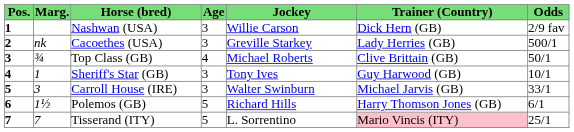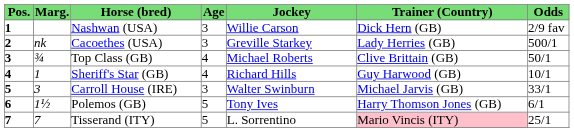 <table class = "sortable" | border="1" cellpadding="0" style="border-collapse: collapse;">
 <tr style="background:#7d7; text-align:center;">
 <th style="width:35px;"><strong>Pos.</strong></th>
 <th style="width:45px;"><strong>Marg.</strong></th>
 <th style="width:160px;"><strong>Horse (bred)</strong></th>
 <th style="width:30px;"><strong>Age</strong></th>
 <th style="width:160px;"><strong>Jockey</strong></th>
 <th style="width:210px;"><strong>Trainer (Country)</strong></th>
 <th style="width:50px;"><strong>Odds</strong></th>
 </tr>
 <tr>
 <td><strong>1</strong></td>
 <td></td>
 <td><a href='#'>Nashwan</a> (USA)</td>
 <td>3</td>
 <td><a href='#'>Willie Carson</a></td>
 <td><a href='#'>Dick Hern</a> (GB)</td>
 <td>2/9 fav</td>
 </tr>
 <tr>
 <td><strong>2</strong></td>
 <td><em>nk</em></td>
 <td><a href='#'>Cacoethes</a> (USA)</td>
 <td>3</td>
 <td><a href='#'>Greville Starkey</a></td>
 <td><a href='#'>Lady Herries</a> (GB)</td>
 <td>500/1</td>
 </tr>
 <tr>
 <td><strong>3</strong></td>
 <td><em>¾</em></td>
 <td>Top Class (GB)</td>
 <td>4</td>
 <td><a href='#'>Michael Roberts</a></td>
 <td><a href='#'>Clive Brittain</a> (GB)</td>
 <td>50/1</td>
 </tr>
 <tr>
 <td><strong>4</strong></td>
 <td><em>1</em></td>
 <td><a href='#'>Sheriff's Star</a> (GB)</td>
-<td>3</td>
-<td><a href='#'>Tony Ives</a></td>
+<td>4</td>
+<td><a href='#'>Richard Hills</a></td>
 <td><a href='#'>Guy Harwood</a> (GB)</td>
 <td>10/1</td>
 </tr>
 <tr>
 <td><strong>5</strong></td>
 <td><em>3</em></td>
 <td><a href='#'>Carroll House</a> (IRE)</td>
 <td>3</td>
 <td><a href='#'>Walter Swinburn</a></td>
 <td><a href='#'>Michael Jarvis</a> (GB)</td>
 <td>33/1</td>
 </tr>
 <tr>
 <td><strong>6</strong></td>
 <td><em>1½</em></td>
 <td>Polemos (GB)</td>
 <td>5</td>
-<td><a href='#'>Richard Hills</a></td>
+<td><a href='#'>Tony Ives</a></td>
 <td><a href='#'>Harry Thomson Jones</a> (GB)</td>
 <td>6/1</td>
 </tr>
 <tr>
 <td><strong>7</strong></td>
 <td><em>7</em></td>
 <td>Tisserand (ITY)</td>
 <td>5</td>
 <td>L. Sorrentino</td>
 <td style="background: pink;">Mario Vincis (ITY)</td>
 <td>25/1</td>
 </tr>
 </table>
